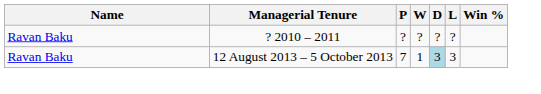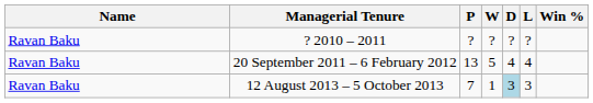 <table class="wikitable sortable" style="text-align: center;">
 <tr>
 <th style="width:15em">Name</th>
 <th>Managerial Tenure</th>
 <th>P</th>
 <th>W</th>
 <th>D</th>
 <th>L</th>
 <th>Win %</th>
 </tr>
 <tr>
 <td align="left"><a href='#'>Ravan Baku</a></td>
 <td>? 2010 – 2011</td>
 <td>?</td>
 <td>?</td>
 <td>?</td>
 <td>?</td>
 <td></td>
 </tr>
 <tr>
 <td align="left"><a href='#'>Ravan Baku</a></td>
+<td>20 September 2011 – 6 February 2012</td>
+<td>13</td>
+<td>5</td>
+<td>4</td>
+<td>4</td>
+<td></td>
+</tr>
+<tr>
+<td align="left"><a href='#'>Ravan Baku</a></td>
 <td>12 August 2013 – 5 October 2013</td>
 <td>7</td>
 <td>1</td>
 <td style="background: lightblue;">3</td>
 <td>3</td>
 <td></td>
 </tr>
 </table>
